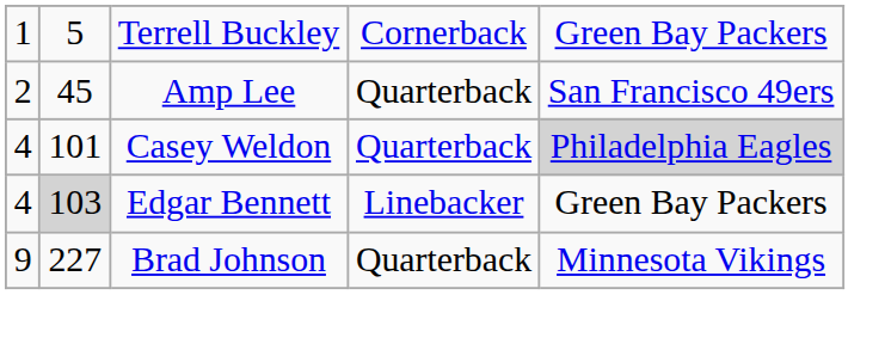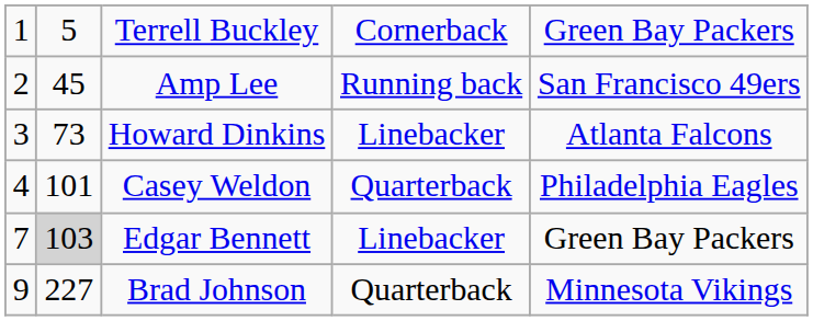 <table class="wikitable" style="text-align:center">
 <tr>
 <td>1</td>
 <td>5</td>
 <td><a href='#'>Terrell Buckley</a></td>
 <td><a href='#'>Cornerback</a></td>
 <td><a href='#'>Green Bay Packers</a></td>
 </tr>
 <tr>
 <td>2</td>
 <td>45</td>
 <td><a href='#'>Amp Lee</a></td>
-<td>Quarterback</td>
+<td><a href='#'>Running back</a></td>
 <td><a href='#'>San Francisco 49ers</a></td>
+</tr>
+<tr>
+<td>3</td>
+<td>73</td>
+<td><a href='#'>Howard Dinkins</a></td>
+<td><a href='#'>Linebacker</a></td>
+<td><a href='#'>Atlanta Falcons</a></td>
 </tr>
 <tr>
 <td>4</td>
 <td>101</td>
 <td><a href='#'>Casey Weldon</a></td>
 <td><a href='#'>Quarterback</a></td>
-<td style="background: lightgrey;"><a href='#'>Philadelphia Eagles</a></td>
+<td><a href='#'>Philadelphia Eagles</a></td>
 </tr>
 <tr>
-<td>4</td>
+<td>7</td>
 <td style="background: lightgrey;">103</td>
 <td><a href='#'>Edgar Bennett</a></td>
 <td><a href='#'>Linebacker</a></td>
 <td>Green Bay Packers</td>
 </tr>
 <tr>
 <td>9</td>
 <td>227</td>
 <td><a href='#'>Brad Johnson</a></td>
 <td>Quarterback</td>
 <td><a href='#'>Minnesota Vikings</a></td>
 </tr>
 </table>
